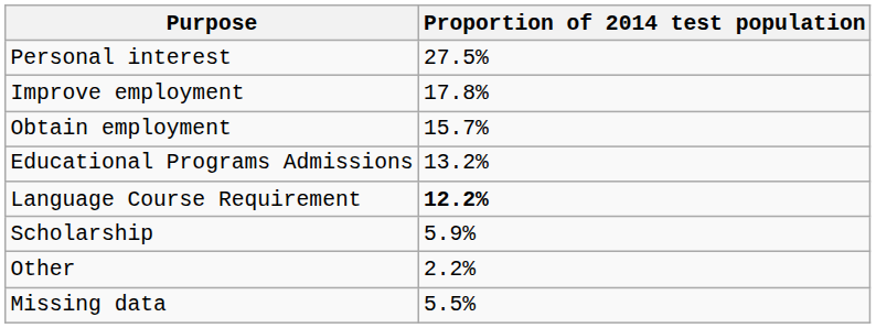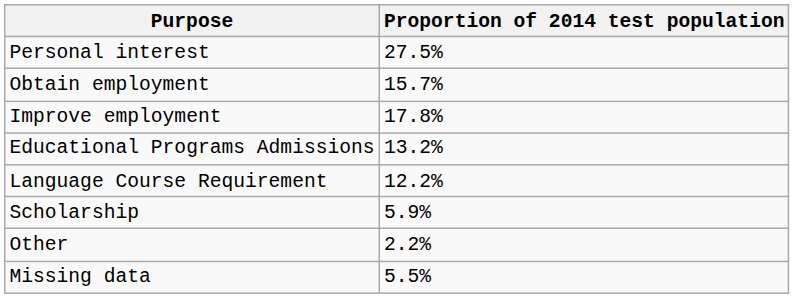 <table class="wikitable">
 <tr>
 <th>Purpose</th>
 <th>Proportion of 2014 test population</th>
 </tr>
 <tr>
 <td>Personal interest</td>
 <td>27.5%</td>
 </tr>
 <tr>
+<td>Obtain employment</td>
+<td>15.7%</td>
+</tr>
+<tr>
 <td>Improve employment</td>
 <td>17.8%</td>
-</tr>
-<tr>
-<td>Obtain employment</td>
-<td>15.7%</td>
 </tr>
 <tr>
 <td>Educational Programs Admissions</td>
 <td>13.2%</td>
 </tr>
 <tr>
 <td>Language Course Requirement</td>
-<td><strong>12.2%</strong></td>
+<td>12.2%</td>
 </tr>
 <tr>
 <td>Scholarship</td>
 <td>5.9%</td>
 </tr>
 <tr>
 <td>Other</td>
 <td>2.2%</td>
 </tr>
 <tr>
 <td>Missing data</td>
 <td>5.5%</td>
 </tr>
 </table>
